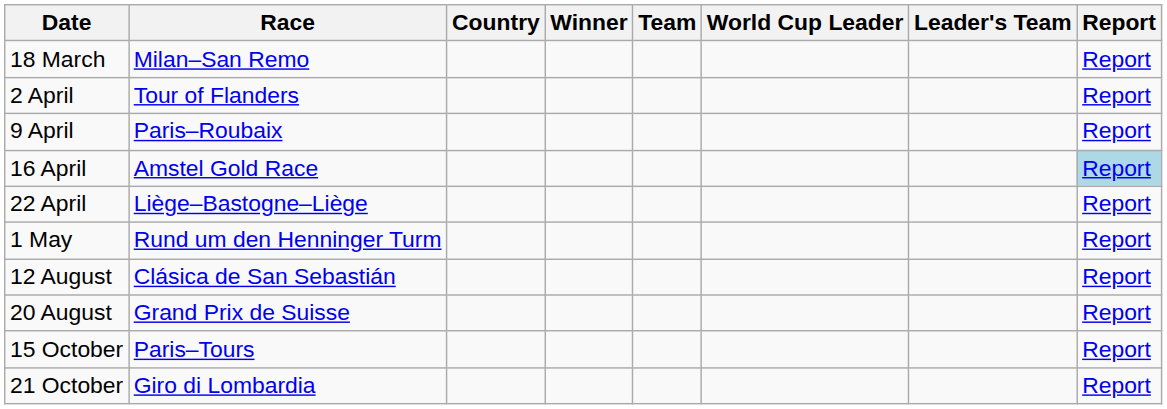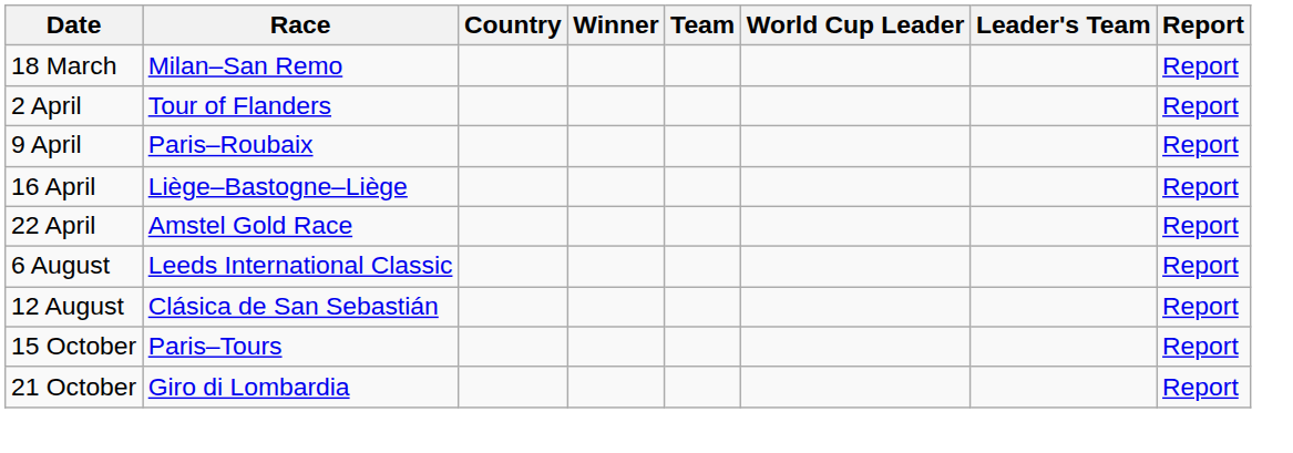 <table class="wikitable">
 <tr>
 <th>Date</th>
 <th>Race</th>
 <th>Country</th>
 <th>Winner</th>
 <th>Team</th>
 <th>World Cup Leader </th>
 <th>Leader's Team</th>
 <th>Report</th>
 </tr>
 <tr>
 <td>18 March</td>
 <td><a href='#'>Milan–San Remo</a></td>
 <td></td>
 <td></td>
 <td></td>
 <td></td>
 <td></td>
 <td><a href='#'>Report</a></td>
 </tr>
 <tr>
 <td>2 April</td>
 <td><a href='#'>Tour of Flanders</a></td>
 <td></td>
 <td></td>
 <td></td>
 <td></td>
 <td></td>
 <td><a href='#'>Report</a></td>
 </tr>
 <tr>
 <td>9 April</td>
 <td><a href='#'>Paris–Roubaix</a></td>
 <td></td>
 <td></td>
 <td></td>
 <td></td>
 <td></td>
 <td><a href='#'>Report</a></td>
 </tr>
 <tr>
 <td>16 April</td>
-<td><a href='#'>Amstel Gold Race</a></td>
-<td></td>
-<td></td>
-<td></td>
-<td></td>
-<td></td>
-<td style="background: lightblue;"><a href='#'>Report</a></td>
-</tr>
-<tr>
-<td>22 April</td>
 <td><a href='#'>Liège–Bastogne–Liège</a></td>
 <td></td>
 <td></td>
 <td></td>
 <td></td>
 <td></td>
 <td><a href='#'>Report</a></td>
 </tr>
 <tr>
-<td>1 May</td>
-<td><a href='#'>Rund um den Henninger Turm</a></td>
+<td>22 April</td>
+<td><a href='#'>Amstel Gold Race</a></td>
+<td></td>
+<td></td>
+<td></td>
+<td></td>
+<td></td>
+<td><a href='#'>Report</a></td>
+</tr>
+<tr>
+<td>6 August</td>
+<td><a href='#'>Leeds International Classic</a></td>
 <td></td>
 <td></td>
 <td></td>
 <td></td>
 <td></td>
 <td><a href='#'>Report</a></td>
 </tr>
 <tr>
 <td>12 August</td>
 <td><a href='#'>Clásica de San Sebastián</a></td>
-<td></td>
-<td></td>
-<td></td>
-<td></td>
-<td></td>
-<td><a href='#'>Report</a></td>
-</tr>
-<tr>
-<td>20 August</td>
-<td><a href='#'>Grand Prix de Suisse</a></td>
 <td></td>
 <td></td>
 <td></td>
 <td></td>
 <td></td>
 <td><a href='#'>Report</a></td>
 </tr>
 <tr>
 <td>15 October</td>
 <td><a href='#'>Paris–Tours</a></td>
 <td></td>
 <td></td>
 <td></td>
 <td></td>
 <td></td>
 <td><a href='#'>Report</a></td>
 </tr>
 <tr>
 <td>21 October</td>
 <td><a href='#'>Giro di Lombardia</a></td>
 <td></td>
 <td></td>
 <td></td>
 <td></td>
 <td></td>
 <td><a href='#'>Report</a></td>
 </tr>
 </table>
